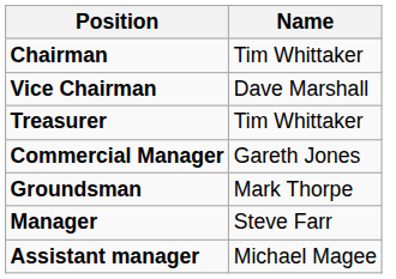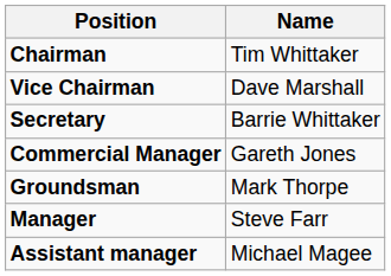 <table class="wikitable">
 <tr>
 <th>Position</th>
 <th>Name</th>
 </tr>
 <tr>
 <td><strong>Chairman</strong></td>
 <td> Tim Whittaker</td>
 </tr>
 <tr>
 <td><strong>Vice Chairman</strong></td>
 <td> Dave Marshall</td>
 </tr>
 <tr>
-<td><strong>Treasurer</strong></td>
-<td> Tim Whittaker</td>
+<td><strong>Secretary</strong></td>
+<td> Barrie Whittaker</td>
 </tr>
 <tr>
 <td><strong>Commercial Manager</strong></td>
 <td> Gareth Jones</td>
 </tr>
 <tr>
 <td><strong>Groundsman</strong></td>
 <td> Mark Thorpe</td>
 </tr>
 <tr>
 <td><strong>Manager</strong></td>
 <td> Steve Farr</td>
 </tr>
 <tr>
 <td><strong>Assistant manager</strong></td>
 <td> Michael Magee</td>
 </tr>
 </table>
